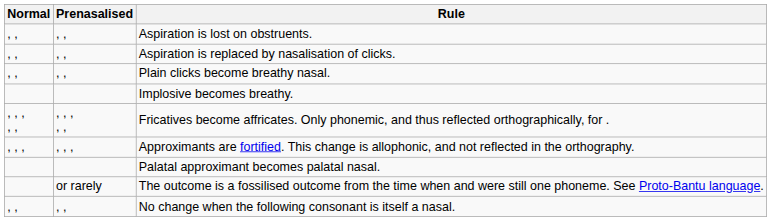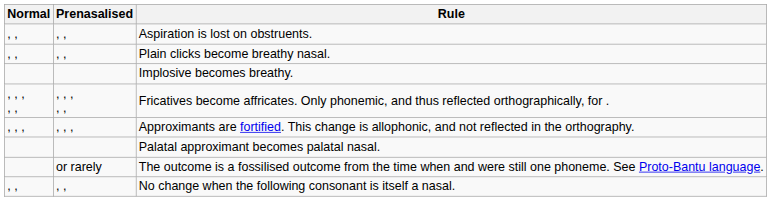 <table class="wikitable">
 <tr>
 <th>Normal</th>
 <th>Prenasalised</th>
 <th>Rule</th>
 </tr>
 <tr>
 <td>, , </td>
 <td>, , </td>
 <td>Aspiration is lost on obstruents.</td>
-</tr>
-<tr>
-<td>, , </td>
-<td>, , </td>
-<td>Aspiration is replaced by nasalisation of clicks.</td>
 </tr>
 <tr>
 <td>, , </td>
 <td>, , </td>
 <td>Plain clicks become breathy nasal.</td>
 </tr>
 <tr>
 <td></td>
 <td></td>
 <td>Implosive becomes breathy.</td>
 </tr>
 <tr>
 <td>, , , <br>, , </td>
 <td>, , , <br>, , </td>
 <td>Fricatives become affricates. Only phonemic, and thus reflected orthographically, for .</td>
 </tr>
 <tr>
 <td>, , , </td>
 <td>, , , </td>
 <td>Approximants are <a href='#'>fortified</a>. This change is allophonic, and not reflected in the orthography.</td>
 </tr>
 <tr>
 <td></td>
 <td></td>
 <td>Palatal approximant becomes palatal nasal.</td>
 </tr>
 <tr>
 <td></td>
 <td> or rarely </td>
 <td>The outcome  is a fossilised outcome from the time when  and  were still one phoneme. See <a href='#'>Proto-Bantu language</a>.</td>
 </tr>
 <tr>
 <td>, , </td>
 <td>, , </td>
 <td>No change when the following consonant is itself a nasal.</td>
 </tr>
 </table>
